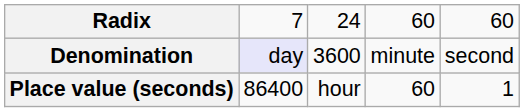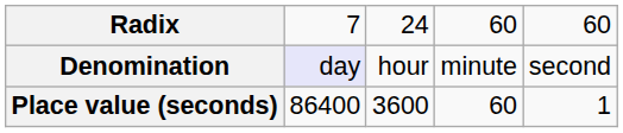 <table class="wikitable" style="text-align:right;">
 <tr>
 <th>Radix</th>
 <td>7</td>
 <td>24</td>
 <td>60</td>
 <td>60</td>
 </tr>
 <tr>
 <th>Denomination</th>
 <td style="background: lavender;">day</td>
-<td>3600</td>
+<td>hour</td>
 <td>minute</td>
 <td>second</td>
 </tr>
 <tr>
 <th>Place value (seconds)</th>
 <td>86400</td>
-<td>hour</td>
+<td>3600</td>
 <td>60</td>
 <td>1</td>
 </tr>
 </table>
